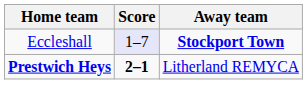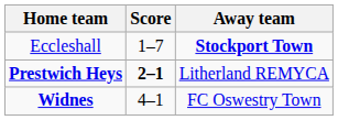 <table class="wikitable" style="text-align: center">
 <tr>
 <th>Home team</th>
 <th>Score</th>
 <th>Away team</th>
 </tr>
 <tr>
 <td><a href='#'>Eccleshall</a></td>
-<td style="background: lavender;">1–7</td>
+<td>1–7</td>
 <td><strong><a href='#'>Stockport Town</a></strong></td>
 </tr>
 <tr>
 <td><strong><a href='#'>Prestwich Heys</a></strong></td>
 <td><strong>2–1</strong></td>
 <td><a href='#'>Litherland REMYCA</a></td>
 </tr>
+<tr>
+<td><strong><a href='#'>Widnes</a></strong></td>
+<td>4–1</td>
+<td><a href='#'>FC Oswestry Town</a></td>
+</tr>
 </table>
